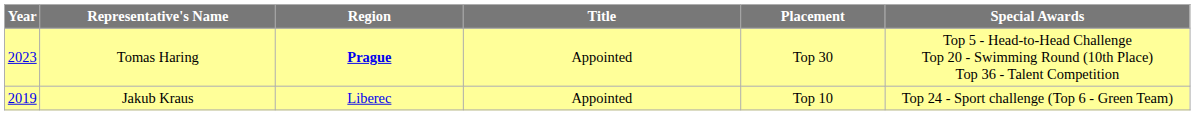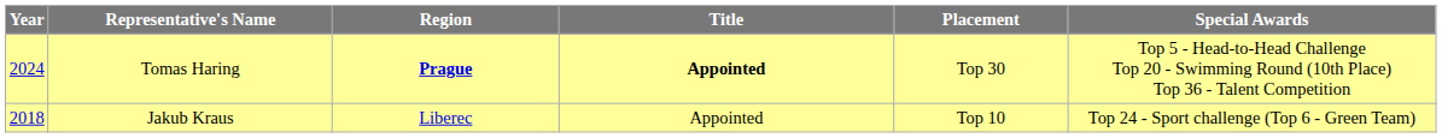 <table class="wikitable sortable" style="font-size: 95%; text-align:center">
 <tr>
 <th style="background-color:#787878;color:#FFFFFF;">Year</th>
 <th width="250" style="background-color:#787878;color:#FFFFFF;">Representative's Name</th>
 <th width="200" style="background-color:#787878;color:#FFFFFF;">Region</th>
 <th width="300" style="background-color:#787878;color:#FFFFFF;">Title</th>
 <th width="150" style="background-color:#787878;color:#FFFFFF;">Placement</th>
 <th width="330" style="background-color:#787878;color:#FFFFFF;">Special Awards</th>
 </tr>
 <tr style="background-color:#FFFF99; ">
-<td><a href='#'>2023</a></td>
+<td><a href='#'>2024</a></td>
 <td>Tomas Haring</td>
 <td><strong><a href='#'>Prague</a></strong></td>
-<td>Appointed</td>
+<td><strong>Appointed</strong></td>
 <td>Top 30</td>
 <td>Top 5 - Head-to-Head Challenge<br>Top 20 - Swimming Round (10th Place)<br>Top 36 - Talent Competition</td>
 </tr>
 <tr style="background-color:#FFFF99; ">
-<td><a href='#'>2019</a></td>
+<td><a href='#'>2018</a></td>
 <td>Jakub Kraus</td>
 <td><a href='#'>Liberec</a></td>
 <td>Appointed</td>
 <td>Top 10</td>
 <td>Top 24 - Sport challenge (Top 6 - Green Team)</td>
 </tr>
 </table>
